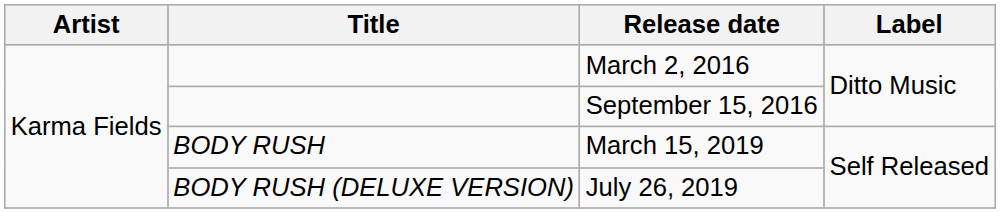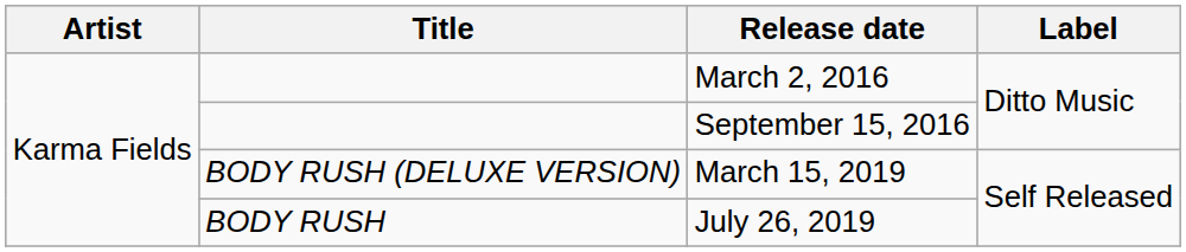 <table class="wikitable">
 <tr>
 <th>Artist</th>
 <th>Title</th>
 <th>Release date</th>
 <th>Label</th>
 </tr>
 <tr>
 <td rowspan="4">Karma Fields</td>
 <td><em></em></td>
 <td>March 2, 2016</td>
 <td rowspan="2">Ditto Music</td>
 </tr>
 <tr>
 <td><em></em></td>
 <td>September 15, 2016</td>
 </tr>
 <tr>
-<td><em>BODY RUSH</em></td>
+<td><em>BODY RUSH (DELUXE VERSION)</em></td>
 <td>March 15, 2019</td>
 <td rowspan="2">Self Released</td>
 </tr>
 <tr>
-<td><em>BODY RUSH (DELUXE VERSION)</em></td>
+<td><em>BODY RUSH</em></td>
 <td>July 26, 2019</td>
 </tr>
 </table>
